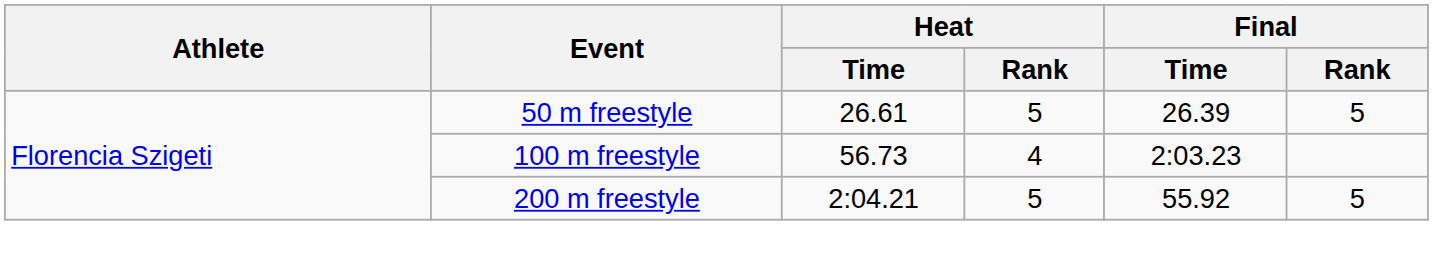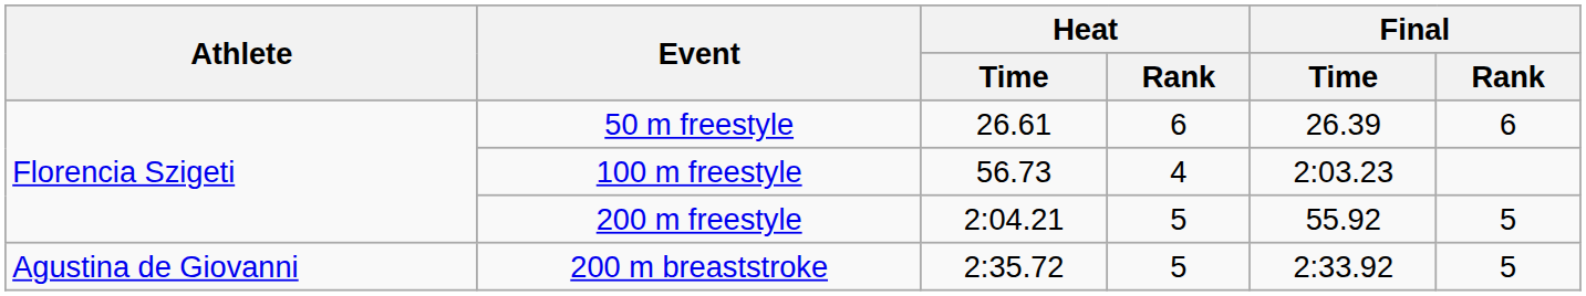 <table class=wikitable style="font-size:95%" width="90%">
 <tr>
 <th rowspan="2">Athlete</th>
 <th rowspan="2">Event</th>
 <th colspan="2">Heat</th>
 <th colspan="2">Final</th>
 </tr>
 <tr>
 <th>Time</th>
 <th>Rank</th>
 <th>Time</th>
 <th>Rank</th>
 </tr>
 <tr>
 <td rowspan=3 width=30%><a href='#'>Florencia Szigeti</a></td>
 <td align=center><a href='#'>50 m freestyle</a></td>
 <td align=center>26.61</td>
-<td align=center>5</td>
+<td align=center>6</td>
 <td align=center>26.39</td>
-<td align=center>5</td>
+<td align=center>6</td>
 </tr>
 <tr>
 <td align=center><a href='#'>100 m freestyle</a></td>
 <td align=center>56.73</td>
 <td align=center>4</td>
 <td align=center>2:03.23</td>
 <td align=center></td>
 </tr>
 <tr>
 <td align=center><a href='#'>200 m freestyle</a></td>
 <td align=center>2:04.21</td>
 <td align=center>5</td>
 <td align=center>55.92</td>
 <td align=center>5</td>
 </tr>
+<tr>
+<td width=30%><a href='#'>Agustina de Giovanni</a></td>
+<td align=center><a href='#'>200 m breaststroke</a></td>
+<td align=center>2:35.72</td>
+<td align=center>5</td>
+<td align=center>2:33.92</td>
+<td align=center>5</td>
+</tr>
 </table>
